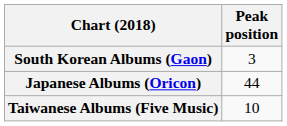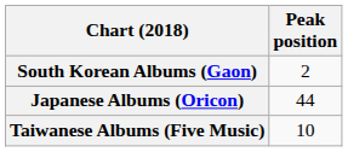 <table class="wikitable plainrowheaders" style="text-align:center">
 <tr>
 <th scope="col">Chart (2018)</th>
 <th scope="col">Peak<br>position</th>
 </tr>
 <tr>
 <th scope="row">South Korean Albums (<a href='#'>Gaon</a>)</th>
-<td>3</td>
+<td>2</td>
 </tr>
 <tr>
 <th scope="row">Japanese Albums (<a href='#'>Oricon</a>)</th>
 <td>44</td>
 </tr>
 <tr>
 <th scope="row">Taiwanese Albums (Five Music)</th>
 <td>10</td>
 </tr>
 </table>
